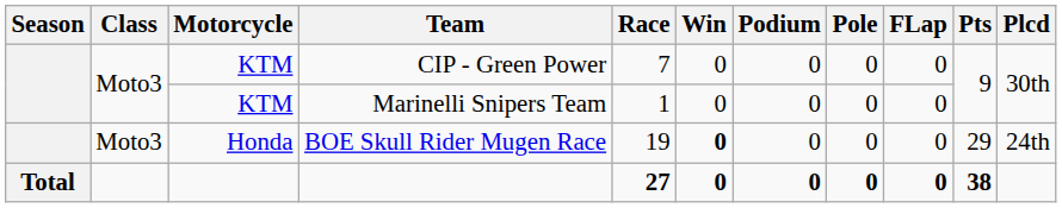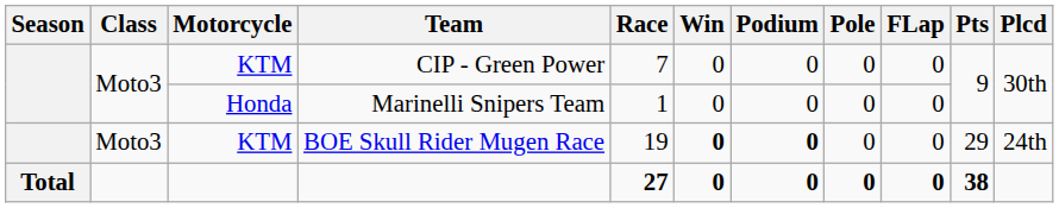 <table class="wikitable" style=text-align:right>
 <tr>
 <th>Season</th>
 <th>Class</th>
 <th>Motorcycle</th>
 <th>Team</th>
 <th>Race</th>
 <th>Win</th>
 <th>Podium</th>
 <th>Pole</th>
 <th>FLap</th>
 <th>Pts</th>
 <th>Plcd</th>
 </tr>
 <tr>
 <th rowspan=2></th>
 <td rowspan=2>Moto3</td>
 <td><a href='#'>KTM</a></td>
 <td>CIP - Green Power</td>
 <td>7</td>
 <td>0</td>
 <td>0</td>
 <td>0</td>
 <td>0</td>
 <td rowspan=2>9</td>
 <td rowspan=2>30th</td>
 </tr>
 <tr>
-<td><a href='#'>KTM</a></td>
+<td><a href='#'>Honda</a></td>
 <td>Marinelli Snipers Team</td>
 <td>1</td>
 <td>0</td>
 <td>0</td>
 <td>0</td>
 <td>0</td>
 </tr>
 <tr>
 <th></th>
 <td>Moto3</td>
-<td><a href='#'>Honda</a></td>
+<td><a href='#'>KTM</a></td>
 <td><a href='#'>BOE Skull Rider Mugen Race</a></td>
 <td>19</td>
 <td><strong>0</strong></td>
-<td>0</td>
+<td><strong>0</strong></td>
 <td>0</td>
 <td>0</td>
 <td>29</td>
 <td>24th</td>
 </tr>
 <tr>
 <th>Total</th>
 <td></td>
 <td></td>
 <td></td>
 <td><strong>27</strong></td>
 <td><strong>0</strong></td>
 <td><strong>0</strong></td>
 <td><strong>0</strong></td>
 <td><strong>0</strong></td>
 <td><strong>38</strong></td>
 <td></td>
 </tr>
 </table>
